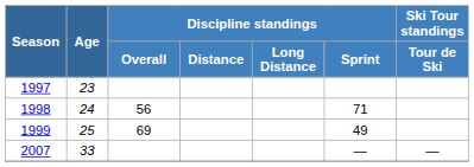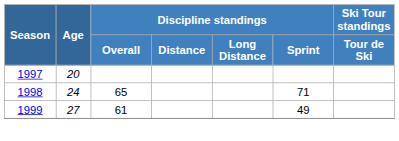 <table class="wikitable" style="font-size:95%; text-align:center; border:grey solid 1px; border-collapse:collapse; background:#ffffff;">
 <tr>
 <th style="background-color:#369; color:white; width:60px;" rowspan="2"> Season </th>
 <th style="background-color:#369; color:white; width:40px;" rowspan="2"> Age </th>
 <th style="background-color:#4180be; color:white;" colspan="4">Discipline standings</th>
 <th style="background-color:#4180be; color:white;" colspan="1">Ski Tour standings</th>
 </tr>
 <tr>
 <th style="background-color:#4180be; color:white; width:75px;">Overall</th>
 <th style="background-color:#4180be; color:white; width:75px;">Distance</th>
 <th style="background-color:#4180be; color:white; width:75px;">Long Distance</th>
 <th style="background-color:#4180be; color:white; width:75px;">Sprint</th>
 <th style="background-color:#4180be; color:white; width:75px;">Tour de<br>Ski</th>
 </tr>
 <tr>
 <td><a href='#'>1997</a></td>
-<td><em>23</em></td>
+<td><em>20</em></td>
 <td></td>
 <td></td>
 <td></td>
 <td></td>
 <td></td>
 </tr>
 <tr>
 <td><a href='#'>1998</a></td>
 <td><em>24</em></td>
-<td>56</td>
+<td>65</td>
 <td></td>
 <td></td>
 <td>71</td>
 <td></td>
 </tr>
 <tr>
 <td><a href='#'>1999</a></td>
-<td><em>25</em></td>
-<td>69</td>
+<td><em>27</em></td>
+<td>61</td>
 <td></td>
 <td></td>
 <td>49</td>
 <td></td>
 </tr>
 <tr>
-<td><a href='#'>2007</a></td>
-<td><em>33</em></td>
-<td></td>
-<td></td>
-<td></td>
-<td>—</td>
-<td>—</td>
-</tr>
-<tr>
 </tr>
 </table>
